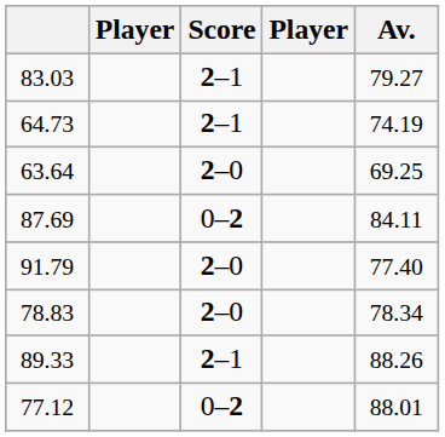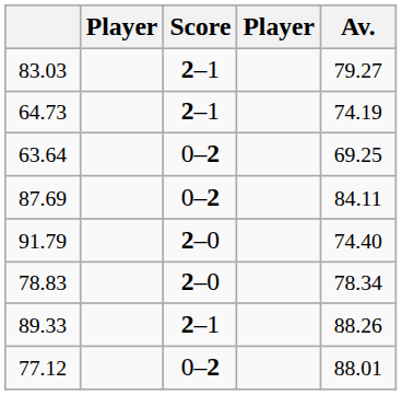 <table class="wikitable" style="font-size:90%">
 <tr>
 <th width=35px></th>
 <th>Player</th>
 <th>Score</th>
 <th>Player</th>
 <th width=35px>Av.</th>
 </tr>
 <tr>
 <td align=center><small><span>83.03</span></small></td>
 <td align=right></td>
 <td align="center"><strong>2</strong>–1</td>
 <td></td>
 <td align=center><small><span>79.27</span></small></td>
 </tr>
 <tr>
 <td align=center><small><span>64.73</span></small></td>
 <td align=right></td>
 <td align="center"><strong>2</strong>–1</td>
 <td></td>
 <td align=center><small><span>74.19</span></small></td>
 </tr>
 <tr>
 <td align=center><small><span>63.64</span></small></td>
 <td align=right></td>
-<td align="center"><strong>2</strong>–0</td>
+<td align="center">0–<strong>2</strong></td>
 <td></td>
 <td align=center><small><span>69.25</span></small></td>
 </tr>
 <tr>
 <td align=center><small><span>87.69</span></small></td>
 <td align=right></td>
 <td align="center">0–<strong>2</strong></td>
 <td></td>
 <td align=center><small><span>84.11</span></small></td>
 </tr>
 <tr>
 <td align=center><small><span>91.79</span></small></td>
 <td align=right></td>
 <td align="center"><strong>2</strong>–0</td>
 <td></td>
-<td align=center><small><span>77.40</span></small></td>
+<td align=center><small><span>74.40</span></small></td>
 </tr>
 <tr>
 <td align=center><small><span>78.83</span></small></td>
 <td align=right></td>
 <td align="center"><strong>2</strong>–0</td>
 <td></td>
 <td align=center><small><span>78.34</span></small></td>
 </tr>
 <tr>
 <td align=center><small><span>89.33</span></small></td>
 <td align=right></td>
 <td align="center"><strong>2</strong>–1</td>
 <td></td>
 <td align=center><small><span>88.26</span></small></td>
 </tr>
 <tr>
 <td align=center><small><span>77.12</span></small></td>
 <td align=right></td>
 <td align="center">0–<strong>2</strong></td>
 <td></td>
 <td align=center><small><span>88.01</span></small></td>
 </tr>
 </table>
